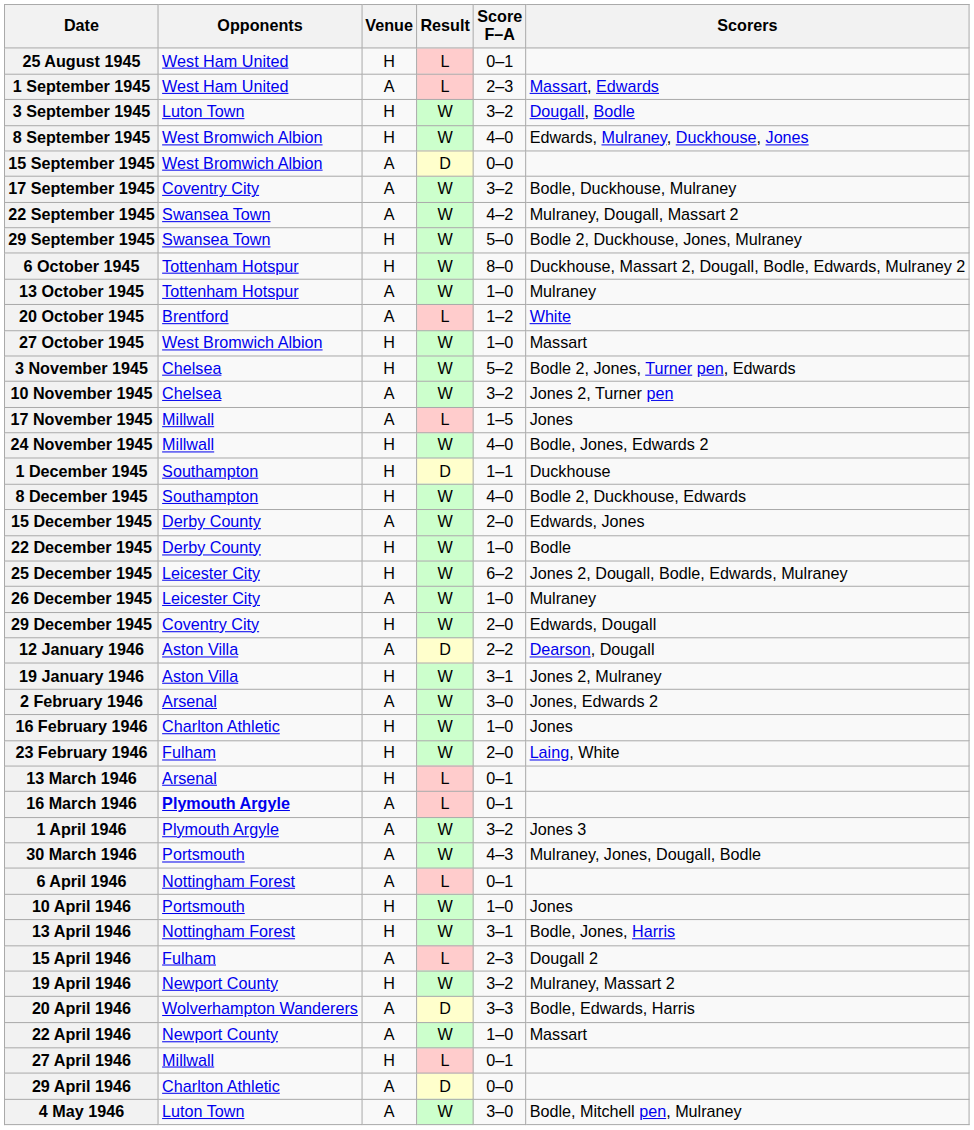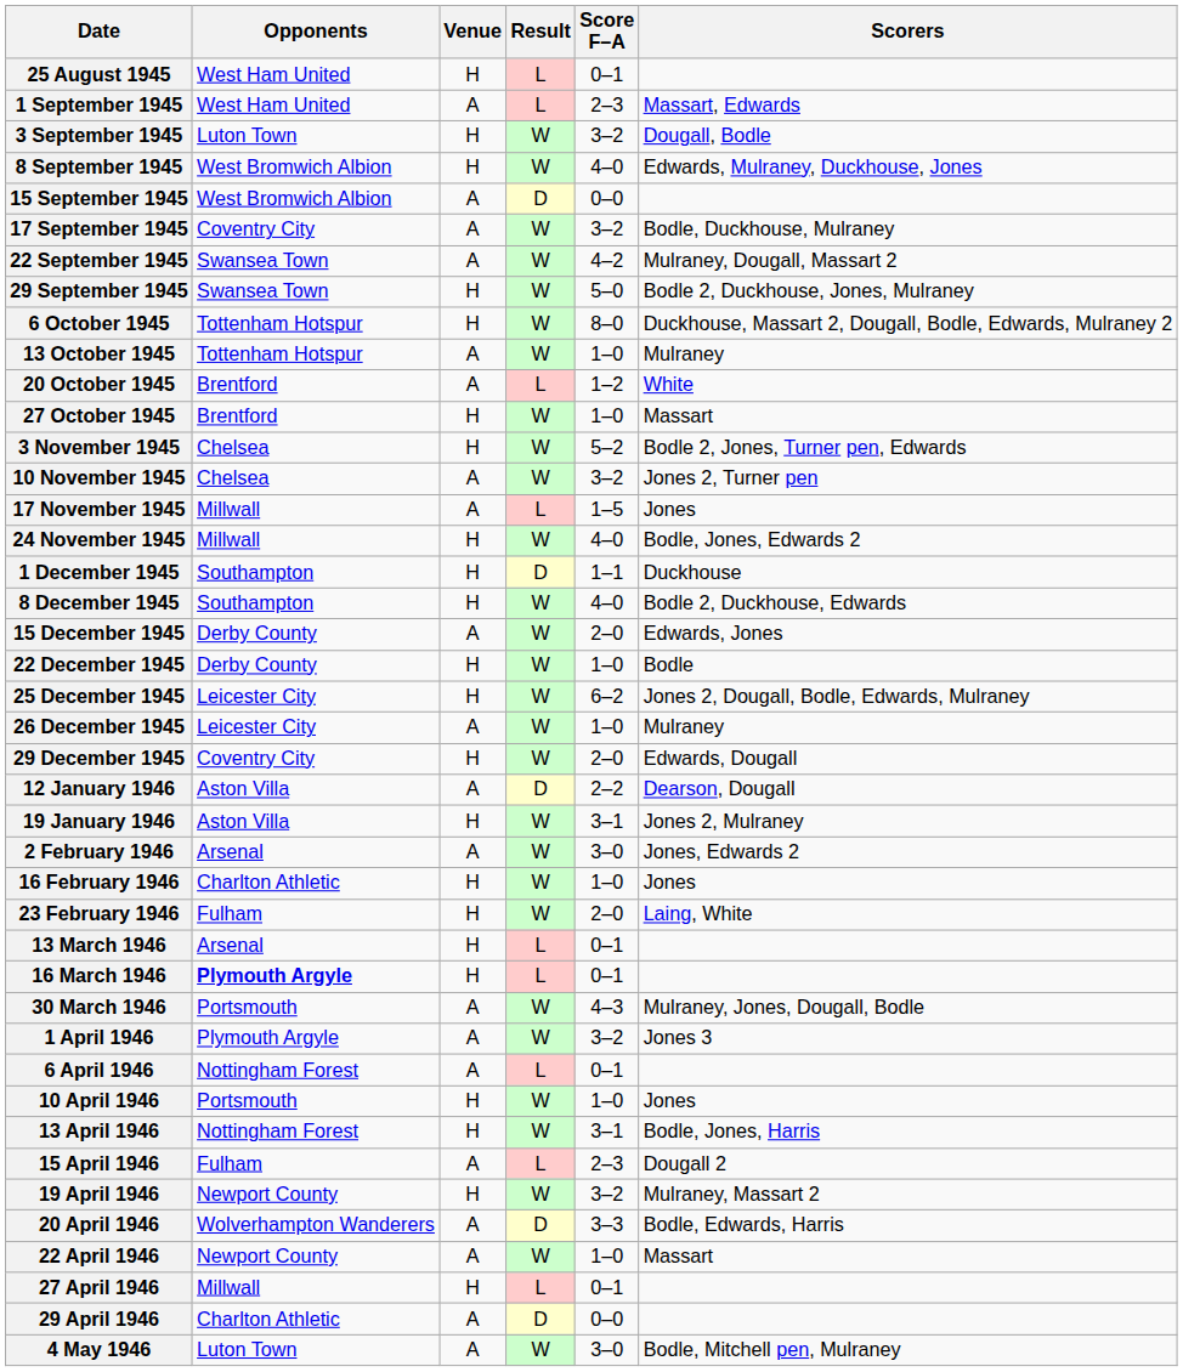 <table class="wikitable plainrowheaders" style="text-align:center">
 <tr>
 <th scope="col">Date</th>
 <th scope="col">Opponents</th>
 <th scope="col">Venue</th>
 <th scope="col">Result</th>
 <th scope="col">Score<br>F–A</th>
 <th scope="col">Scorers</th>
 </tr>
 <tr>
 <th scope="row">25 August 1945</th>
 <td align="left"><a href='#'>West Ham United</a></td>
 <td>H</td>
 <td style=background:#fcc>L</td>
 <td>0–1</td>
 <td></td>
 </tr>
 <tr>
 <th scope="row">1 September 1945</th>
 <td align="left"><a href='#'>West Ham United</a></td>
 <td>A</td>
 <td style=background:#fcc>L</td>
 <td>2–3</td>
 <td align="left"><a href='#'>Massart</a>, <a href='#'>Edwards</a></td>
 </tr>
 <tr>
 <th scope="row">3 September 1945</th>
 <td align="left"><a href='#'>Luton Town</a></td>
 <td>H</td>
 <td style=background:#cfc>W</td>
 <td>3–2</td>
 <td align="left"><a href='#'>Dougall</a>, <a href='#'>Bodle</a></td>
 </tr>
 <tr>
 <th scope="row">8 September 1945</th>
 <td align="left"><a href='#'>West Bromwich Albion</a></td>
 <td>H</td>
 <td style=background:#cfc>W</td>
 <td>4–0</td>
 <td align="left">Edwards, <a href='#'>Mulraney</a>, <a href='#'>Duckhouse</a>, <a href='#'>Jones</a></td>
 </tr>
 <tr>
 <th scope="row">15 September 1945</th>
 <td align="left"><a href='#'>West Bromwich Albion</a></td>
 <td>A</td>
 <td style=background:#ffc>D</td>
 <td>0–0</td>
 <td></td>
 </tr>
 <tr>
 <th scope="row">17 September 1945</th>
 <td align="left"><a href='#'>Coventry City</a></td>
 <td>A</td>
 <td style=background:#cfc>W</td>
 <td>3–2</td>
 <td align="left">Bodle, Duckhouse, Mulraney</td>
 </tr>
 <tr>
 <th scope="row">22 September 1945</th>
 <td align="left"><a href='#'>Swansea Town</a></td>
 <td>A</td>
 <td style=background:#cfc>W</td>
 <td>4–2</td>
 <td align="left">Mulraney, Dougall, Massart 2</td>
 </tr>
 <tr>
 <th scope="row">29 September 1945</th>
 <td align="left"><a href='#'>Swansea Town</a></td>
 <td>H</td>
 <td style=background:#cfc>W</td>
 <td>5–0</td>
 <td align="left">Bodle 2, Duckhouse, Jones, Mulraney</td>
 </tr>
 <tr>
 <th scope="row">6 October 1945</th>
 <td align="left"><a href='#'>Tottenham Hotspur</a></td>
 <td>H</td>
 <td style=background:#cfc>W</td>
 <td>8–0</td>
 <td align="left">Duckhouse, Massart 2, Dougall, Bodle, Edwards, Mulraney 2</td>
 </tr>
 <tr>
 <th scope="row">13 October 1945</th>
 <td align="left"><a href='#'>Tottenham Hotspur</a></td>
 <td>A</td>
 <td style=background:#cfc>W</td>
 <td>1–0</td>
 <td align="left">Mulraney</td>
 </tr>
 <tr>
 <th scope="row">20 October 1945</th>
 <td align="left"><a href='#'>Brentford</a></td>
 <td>A</td>
 <td style=background:#fcc>L</td>
 <td>1–2</td>
 <td align="left"><a href='#'>White</a></td>
 </tr>
 <tr>
 <th scope="row">27 October 1945</th>
-<td align="left"><a href='#'>West Bromwich Albion</a></td>
+<td align="left"><a href='#'>Brentford</a></td>
 <td>H</td>
 <td style=background:#cfc>W</td>
 <td>1–0</td>
 <td align="left">Massart</td>
 </tr>
 <tr>
 <th scope="row">3 November 1945</th>
 <td align="left"><a href='#'>Chelsea</a></td>
 <td>H</td>
 <td style=background:#cfc>W</td>
 <td>5–2</td>
 <td align="left">Bodle 2, Jones, <a href='#'>Turner</a> <a href='#'>pen</a>, Edwards</td>
 </tr>
 <tr>
 <th scope="row">10 November 1945</th>
 <td align="left"><a href='#'>Chelsea</a></td>
 <td>A</td>
 <td style=background:#cfc>W</td>
 <td>3–2</td>
 <td align="left">Jones 2, Turner <a href='#'>pen</a></td>
 </tr>
 <tr>
 <th scope="row">17 November 1945</th>
 <td align="left"><a href='#'>Millwall</a></td>
 <td>A</td>
 <td style=background:#fcc>L</td>
 <td>1–5</td>
 <td align="left">Jones</td>
 </tr>
 <tr>
 <th scope="row">24 November 1945</th>
 <td align="left"><a href='#'>Millwall</a></td>
 <td>H</td>
 <td style=background:#cfc>W</td>
 <td>4–0</td>
 <td align="left">Bodle, Jones, Edwards 2</td>
 </tr>
 <tr>
 <th scope="row">1 December 1945</th>
 <td align="left"><a href='#'>Southampton</a></td>
 <td>H</td>
 <td style=background:#ffc>D</td>
 <td>1–1</td>
 <td align="left">Duckhouse</td>
 </tr>
 <tr>
 <th scope="row">8 December 1945</th>
 <td align="left"><a href='#'>Southampton</a></td>
 <td>H</td>
 <td style=background:#cfc>W</td>
 <td>4–0</td>
 <td align="left">Bodle 2, Duckhouse, Edwards</td>
 </tr>
 <tr>
 <th scope="row">15 December 1945</th>
 <td align="left"><a href='#'>Derby County</a></td>
 <td>A</td>
 <td style=background:#cfc>W</td>
 <td>2–0</td>
 <td align="left">Edwards, Jones</td>
 </tr>
 <tr>
 <th scope="row">22 December 1945</th>
 <td align="left"><a href='#'>Derby County</a></td>
 <td>H</td>
 <td style=background:#cfc>W</td>
 <td>1–0</td>
 <td align="left">Bodle</td>
 </tr>
 <tr>
 <th scope="row">25 December 1945</th>
 <td align="left"><a href='#'>Leicester City</a></td>
 <td>H</td>
 <td style=background:#cfc>W</td>
 <td>6–2</td>
 <td align="left">Jones 2, Dougall, Bodle, Edwards, Mulraney</td>
 </tr>
 <tr>
 <th scope="row">26 December 1945</th>
 <td align="left"><a href='#'>Leicester City</a></td>
 <td>A</td>
 <td style=background:#cfc>W</td>
 <td>1–0</td>
 <td align="left">Mulraney</td>
 </tr>
 <tr>
 <th scope="row">29 December 1945</th>
 <td align="left"><a href='#'>Coventry City</a></td>
 <td>H</td>
 <td style=background:#cfc>W</td>
 <td>2–0</td>
 <td align="left">Edwards, Dougall</td>
 </tr>
 <tr>
 <th scope="row">12 January 1946</th>
 <td align="left"><a href='#'>Aston Villa</a></td>
 <td>A</td>
 <td style=background:#ffc>D</td>
 <td>2–2</td>
 <td align="left"><a href='#'>Dearson</a>, Dougall</td>
 </tr>
 <tr>
 <th scope="row">19 January 1946</th>
 <td align="left"><a href='#'>Aston Villa</a></td>
 <td>H</td>
 <td style=background:#cfc>W</td>
 <td>3–1</td>
 <td align="left">Jones 2, Mulraney</td>
 </tr>
 <tr>
 <th scope="row">2 February 1946</th>
 <td align="left"><a href='#'>Arsenal</a></td>
 <td>A</td>
 <td style=background:#cfc>W</td>
 <td>3–0</td>
 <td align="left">Jones, Edwards 2</td>
 </tr>
 <tr>
 <th scope="row">16 February 1946</th>
 <td align="left"><a href='#'>Charlton Athletic</a></td>
 <td>H</td>
 <td style=background:#cfc>W</td>
 <td>1–0</td>
 <td align="left">Jones</td>
 </tr>
 <tr>
 <th scope="row">23 February 1946</th>
 <td align="left"><a href='#'>Fulham</a></td>
 <td>H</td>
 <td style=background:#cfc>W</td>
 <td>2–0</td>
 <td align="left"><a href='#'>Laing</a>, White</td>
 </tr>
 <tr>
 <th scope="row">13 March 1946</th>
 <td align="left"><a href='#'>Arsenal</a></td>
 <td>H</td>
 <td style=background:#fcc>L</td>
 <td>0–1</td>
 <td></td>
 </tr>
 <tr>
 <th scope="row">16 March 1946</th>
 <td align="left"><strong><a href='#'>Plymouth Argyle</a></strong></td>
-<td>A</td>
+<td>H</td>
 <td style=background:#fcc>L</td>
 <td>0–1</td>
 <td></td>
+</tr>
+<tr>
+<th scope="row">30 March 1946</th>
+<td align="left"><a href='#'>Portsmouth</a></td>
+<td>A</td>
+<td style=background:#cfc>W</td>
+<td>4–3</td>
+<td align="left">Mulraney, Jones, Dougall, Bodle</td>
 </tr>
 <tr>
 <th scope="row">1 April 1946</th>
 <td align="left"><a href='#'>Plymouth Argyle</a></td>
 <td>A</td>
 <td style=background:#cfc>W</td>
 <td>3–2</td>
 <td align="left">Jones 3</td>
-</tr>
-<tr>
-<th scope="row">30 March 1946</th>
-<td align="left"><a href='#'>Portsmouth</a></td>
-<td>A</td>
-<td style=background:#cfc>W</td>
-<td>4–3</td>
-<td align="left">Mulraney, Jones, Dougall, Bodle</td>
 </tr>
 <tr>
 <th scope="row">6 April 1946</th>
 <td align="left"><a href='#'>Nottingham Forest</a></td>
 <td>A</td>
 <td style=background:#fcc>L</td>
 <td>0–1</td>
 <td></td>
 </tr>
 <tr>
 <th scope="row">10 April 1946</th>
 <td align="left"><a href='#'>Portsmouth</a></td>
 <td>H</td>
 <td style=background:#cfc>W</td>
 <td>1–0</td>
 <td align="left">Jones</td>
 </tr>
 <tr>
 <th scope="row">13 April 1946</th>
 <td align="left"><a href='#'>Nottingham Forest</a></td>
 <td>H</td>
 <td style=background:#cfc>W</td>
 <td>3–1</td>
 <td align="left">Bodle, Jones, <a href='#'>Harris</a></td>
 </tr>
 <tr>
 <th scope="row">15 April 1946</th>
 <td align="left"><a href='#'>Fulham</a></td>
 <td>A</td>
 <td style=background:#fcc>L</td>
 <td>2–3</td>
 <td align="left">Dougall 2</td>
 </tr>
 <tr>
 <th scope="row">19 April 1946</th>
 <td align="left"><a href='#'>Newport County</a></td>
 <td>H</td>
 <td style=background:#cfc>W</td>
 <td>3–2</td>
 <td align="left">Mulraney, Massart 2</td>
 </tr>
 <tr>
 <th scope="row">20 April 1946</th>
 <td align="left"><a href='#'>Wolverhampton Wanderers</a></td>
 <td>A</td>
 <td style=background:#ffc>D</td>
 <td>3–3</td>
 <td align="left">Bodle, Edwards, Harris</td>
 </tr>
 <tr>
 <th scope="row">22 April 1946</th>
 <td align="left"><a href='#'>Newport County</a></td>
 <td>A</td>
 <td style=background:#cfc>W</td>
 <td>1–0</td>
 <td align="left">Massart</td>
 </tr>
 <tr>
 <th scope="row">27 April 1946</th>
 <td align="left"><a href='#'>Millwall</a></td>
 <td>H</td>
 <td style=background:#fcc>L</td>
 <td>0–1</td>
 <td></td>
 </tr>
 <tr>
 <th scope="row">29 April 1946</th>
 <td align="left"><a href='#'>Charlton Athletic</a></td>
 <td>A</td>
 <td style=background:#ffc>D</td>
 <td>0–0</td>
 <td></td>
 </tr>
 <tr>
 <th scope="row">4 May 1946</th>
 <td align="left"><a href='#'>Luton Town</a></td>
 <td>A</td>
 <td style=background:#cfc>W</td>
 <td>3–0</td>
 <td align="left">Bodle, Mitchell <a href='#'>pen</a>, Mulraney</td>
 </tr>
 </table>
